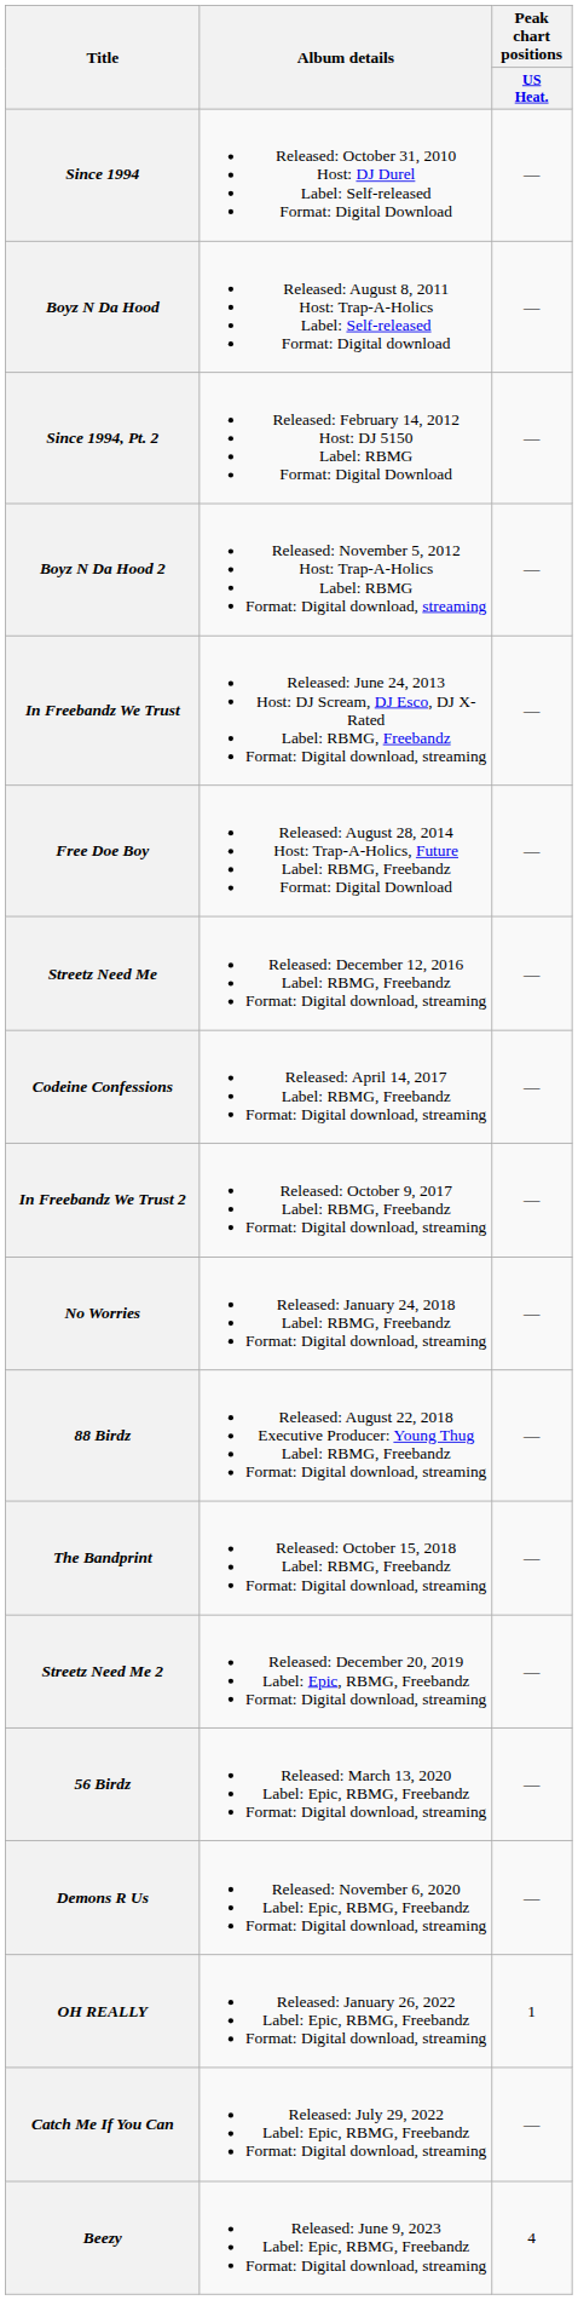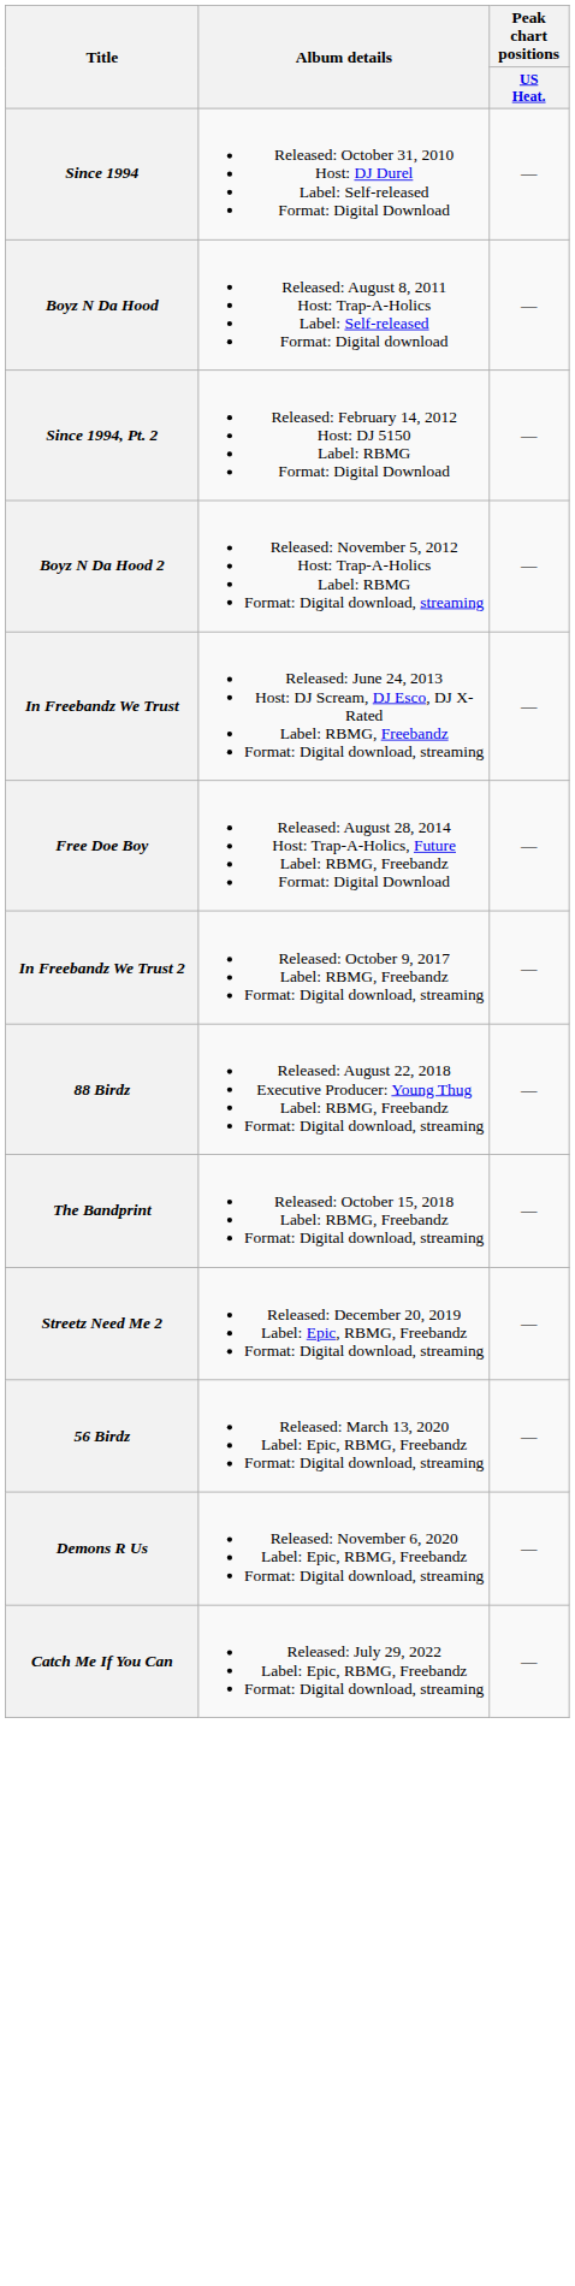 <table class="wikitable plainrowheaders"  style="text-align:center;">
 <tr>
 <th scope="col" rowspan="2" style="width:11.5em;">Title</th>
 <th scope="col" rowspan="2" style="width:17.5em;">Album details</th>
 <th scope="col" colspan="1">Peak chart positions</th>
 </tr>
 <tr>
 <th scope="col" style="width:5em;font-size:90%;"><a href='#'>US<br>Heat.</a><br></th>
 </tr>
 <tr>
 <th scope="row"><em>Since 1994</em></th>
 <td><br><ul><li>Released: October 31, 2010</li><li>Host: <a href='#'>DJ Durel</a></li><li>Label: Self-released</li><li>Format: Digital Download</li></ul></td>
 <td>—</td>
 </tr>
 <tr>
 <th scope="row"><em>Boyz N Da Hood</em><br></th>
 <td><br><ul><li>Released: August 8, 2011</li><li>Host: Trap-A-Holics</li><li>Label: <a href='#'>Self-released</a></li><li>Format: Digital download</li></ul></td>
 <td>—</td>
 </tr>
 <tr>
 <th scope="row"><em>Since 1994, Pt. 2</em></th>
 <td><br><ul><li>Released: February 14, 2012</li><li>Host: DJ 5150</li><li>Label: RBMG</li><li>Format: Digital Download</li></ul></td>
 <td>—</td>
 </tr>
 <tr>
 <th scope="row"><em>Boyz N Da Hood 2</em><br></th>
 <td><br><ul><li>Released: November 5, 2012</li><li>Host: Trap-A-Holics</li><li>Label: RBMG</li><li>Format: Digital download, <a href='#'>streaming</a></li></ul></td>
 <td>—</td>
 </tr>
 <tr>
 <th scope="row"><em>In Freebandz We Trust</em></th>
 <td><br><ul><li>Released: June 24, 2013</li><li>Host: DJ Scream, <a href='#'>DJ Esco</a>, DJ X-Rated</li><li>Label: RBMG, <a href='#'>Freebandz</a></li><li>Format: Digital download, streaming</li></ul></td>
 <td>—</td>
 </tr>
 <tr>
 <th scope="row"><em>Free Doe Boy</em></th>
 <td><br><ul><li>Released: August 28, 2014</li><li>Host: Trap-A-Holics, <a href='#'>Future</a></li><li>Label: RBMG, Freebandz</li><li>Format: Digital Download</li></ul></td>
 <td>—</td>
 </tr>
 <tr>
-<th scope="row"><em>Streetz Need Me</em></th>
-<td><br><ul><li>Released: December 12, 2016</li><li>Label: RBMG, Freebandz</li><li>Format: Digital download, streaming</li></ul></td>
-<td>—</td>
-</tr>
-<tr>
-<th scope="row"><em>Codeine Confessions</em></th>
-<td><br><ul><li>Released: April 14, 2017</li><li>Label: RBMG, Freebandz</li><li>Format: Digital download, streaming</li></ul></td>
-<td>—</td>
-</tr>
-<tr>
 <th scope="row"><em>In Freebandz We Trust 2</em></th>
 <td><br><ul><li>Released: October 9, 2017</li><li>Label: RBMG, Freebandz</li><li>Format: Digital download, streaming</li></ul></td>
-<td>—</td>
-</tr>
-<tr>
-<th scope="row"><em>No Worries</em></th>
-<td><br><ul><li>Released: January 24, 2018</li><li>Label: RBMG, Freebandz</li><li>Format: Digital download, streaming</li></ul></td>
 <td>—</td>
 </tr>
 <tr>
 <th scope="row"><em>88 Birdz</em><br></th>
 <td><br><ul><li>Released: August 22, 2018</li><li>Executive Producer: <a href='#'>Young Thug</a></li><li>Label: RBMG, Freebandz</li><li>Format: Digital download, streaming</li></ul></td>
 <td>—</td>
 </tr>
 <tr>
 <th scope="row"><em>The Bandprint</em></th>
 <td><br><ul><li>Released: October 15, 2018</li><li>Label: RBMG, Freebandz</li><li>Format: Digital download, streaming</li></ul></td>
 <td>—</td>
 </tr>
 <tr>
 <th scope="row"><em>Streetz Need Me 2</em></th>
 <td><br><ul><li>Released: December 20, 2019</li><li>Label: <a href='#'>Epic</a>, RBMG, Freebandz</li><li>Format: Digital download, streaming</li></ul></td>
 <td>—</td>
 </tr>
 <tr>
 <th scope="row"><em>56 Birdz</em><br></th>
 <td><br><ul><li>Released: March 13, 2020</li><li>Label: Epic, RBMG, Freebandz</li><li>Format: Digital download, streaming</li></ul></td>
 <td>—</td>
 </tr>
 <tr>
 <th scope="row"><em>Demons R Us</em><br></th>
 <td><br><ul><li>Released: November 6, 2020</li><li>Label: Epic, RBMG, Freebandz</li><li>Format: Digital download, streaming</li></ul></td>
 <td>—</td>
 </tr>
 <tr>
-<th scope="row"><em>OH REALLY</em></th>
-<td><br><ul><li>Released: January 26, 2022</li><li>Label: Epic, RBMG, Freebandz</li><li>Format: Digital download, streaming</li></ul></td>
-<td>1</td>
-</tr>
-<tr>
 <th scope="row"><em>Catch Me If You Can</em></th>
 <td><br><ul><li>Released: July 29, 2022</li><li>Label: Epic, RBMG, Freebandz</li><li>Format: Digital download, streaming</li></ul></td>
 <td>—</td>
 </tr>
-<tr>
-<th scope="row"><em>Beezy</em></th>
-<td><br><ul><li>Released: June 9, 2023</li><li>Label: Epic, RBMG, Freebandz</li><li>Format: Digital download, streaming</li></ul></td>
-<td>4</td>
-</tr>
 </table>
